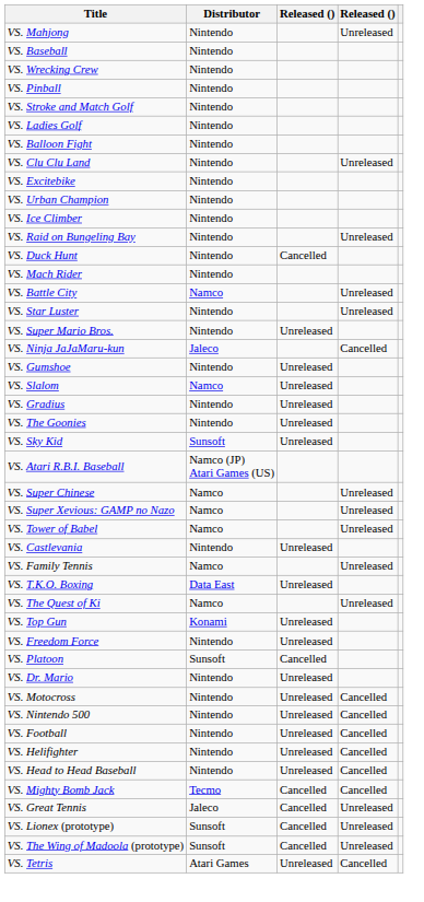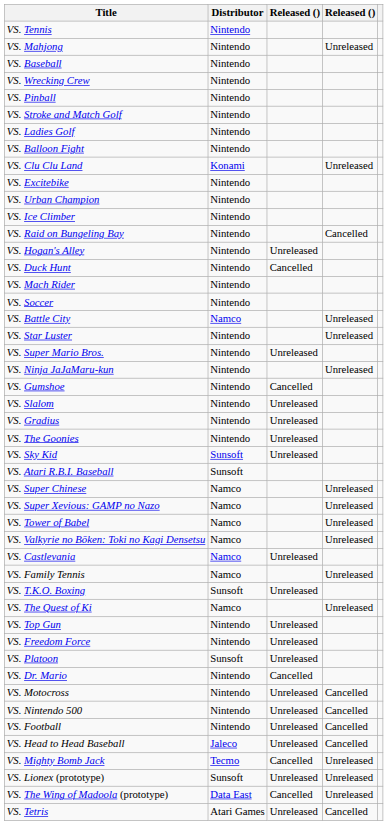 <table class="wikitable plainrowheaders sortable">
 <tr>
 <th>Title</th>
 <th>Distributor</th>
 <th>Released ()</th>
 <th>Released ()</th>
 <th class="unsortable"></th>
+</tr>
+<tr>
+<td><em>VS. <a href='#'>Tennis</a></em></td>
+<td><a href='#'>Nintendo</a></td>
+<td></td>
+<td></td>
+<td></td>
 </tr>
 <tr>
 <td><em>VS. <a href='#'>Mahjong</a></em></td>
 <td>Nintendo</td>
 <td></td>
 <td>Unreleased</td>
 <td></td>
 </tr>
 <tr>
 <td><em>VS. <a href='#'>Baseball</a></em></td>
 <td>Nintendo</td>
 <td></td>
 <td></td>
 <td></td>
 </tr>
 <tr>
 <td><em>VS. <a href='#'>Wrecking Crew</a></em></td>
 <td>Nintendo</td>
 <td></td>
 <td></td>
 <td></td>
 </tr>
 <tr>
 <td><em>VS. <a href='#'>Pinball</a></em></td>
 <td>Nintendo</td>
 <td></td>
 <td></td>
 <td></td>
 </tr>
 <tr>
 <td><em>VS. <a href='#'>Stroke and Match Golf</a></em></td>
 <td>Nintendo</td>
 <td></td>
 <td></td>
 <td></td>
 </tr>
 <tr>
 <td><em>VS. <a href='#'>Ladies Golf</a></em></td>
 <td>Nintendo</td>
 <td></td>
 <td></td>
 <td></td>
 </tr>
 <tr>
 <td><em>VS. <a href='#'>Balloon Fight</a></em></td>
 <td>Nintendo</td>
 <td></td>
 <td></td>
 <td></td>
 </tr>
 <tr>
 <td><em>VS. <a href='#'>Clu Clu Land</a></em></td>
-<td>Nintendo</td>
+<td><a href='#'>Konami</a></td>
 <td></td>
 <td>Unreleased</td>
 <td></td>
 </tr>
 <tr>
 <td><em>VS. <a href='#'>Excitebike</a></em></td>
 <td>Nintendo</td>
 <td></td>
 <td></td>
 <td></td>
 </tr>
 <tr>
 <td><em>VS. <a href='#'>Urban Champion</a></em></td>
 <td>Nintendo</td>
 <td></td>
 <td></td>
 <td></td>
 </tr>
 <tr>
 <td><em>VS. <a href='#'>Ice Climber</a></em></td>
 <td>Nintendo</td>
 <td></td>
 <td></td>
 <td></td>
 </tr>
 <tr>
 <td><em>VS. <a href='#'>Raid on Bungeling Bay</a></em></td>
 <td>Nintendo</td>
 <td></td>
+<td>Cancelled</td>
+<td></td>
+</tr>
+<tr>
+<td><em>VS. <a href='#'>Hogan's Alley</a></em></td>
+<td>Nintendo</td>
 <td>Unreleased</td>
+<td></td>
 <td></td>
 </tr>
 <tr>
 <td><em>VS. <a href='#'>Duck Hunt</a></em></td>
 <td>Nintendo</td>
 <td>Cancelled</td>
 <td></td>
 <td></td>
 </tr>
 <tr>
 <td><em>VS. <a href='#'>Mach Rider</a></em></td>
+<td>Nintendo</td>
+<td></td>
+<td></td>
+<td></td>
+</tr>
+<tr>
+<td><em>VS. <a href='#'>Soccer</a></em></td>
 <td>Nintendo</td>
 <td></td>
 <td></td>
 <td></td>
 </tr>
 <tr>
 <td><em>VS. <a href='#'>Battle City</a></em></td>
 <td><a href='#'>Namco</a></td>
 <td></td>
 <td>Unreleased</td>
 <td></td>
 </tr>
 <tr>
 <td><em>VS. <a href='#'>Star Luster</a></em></td>
 <td>Nintendo</td>
 <td></td>
 <td>Unreleased</td>
 <td></td>
 </tr>
 <tr>
 <td><em>VS. <a href='#'>Super Mario Bros.</a></em></td>
 <td>Nintendo</td>
 <td>Unreleased</td>
 <td></td>
 <td></td>
 </tr>
 <tr>
 <td><em>VS. <a href='#'>Ninja JaJaMaru-kun</a></em></td>
-<td><a href='#'>Jaleco</a></td>
+<td>Nintendo</td>
 <td></td>
-<td>Cancelled</td>
+<td>Unreleased</td>
 <td></td>
 </tr>
 <tr>
 <td><em>VS. <a href='#'>Gumshoe</a></em></td>
 <td>Nintendo</td>
-<td>Unreleased</td>
+<td>Cancelled</td>
 <td></td>
 <td></td>
 </tr>
 <tr>
 <td><em>VS. <a href='#'>Slalom</a></em></td>
-<td><a href='#'>Namco</a></td>
+<td>Nintendo</td>
 <td>Unreleased</td>
 <td></td>
 <td></td>
 </tr>
 <tr>
 <td><em>VS. <a href='#'>Gradius</a></em></td>
 <td>Nintendo</td>
 <td>Unreleased</td>
 <td></td>
 <td></td>
 </tr>
 <tr>
 <td><em>VS. <a href='#'>The Goonies</a></em></td>
 <td>Nintendo</td>
 <td>Unreleased</td>
 <td></td>
 <td></td>
 </tr>
 <tr>
 <td><em>VS. <a href='#'>Sky Kid</a></em></td>
 <td><a href='#'>Sunsoft</a></td>
 <td>Unreleased</td>
 <td></td>
 <td></td>
 </tr>
 <tr>
 <td><em>VS. <a href='#'>Atari R.B.I. Baseball</a></em></td>
-<td>Namco (JP)<br><a href='#'>Atari Games</a> (US)</td>
+<td>Sunsoft</td>
 <td></td>
 <td></td>
 <td></td>
 </tr>
 <tr>
 <td><em>VS. <a href='#'>Super Chinese</a></em></td>
 <td>Namco</td>
 <td></td>
 <td>Unreleased</td>
 <td></td>
 </tr>
 <tr>
 <td><em>VS. <a href='#'>Super Xevious: GAMP no Nazo</a></em></td>
 <td>Namco</td>
 <td></td>
 <td>Unreleased</td>
 <td></td>
 </tr>
 <tr>
 <td><em>VS. <a href='#'>Tower of Babel</a></em></td>
 <td>Namco</td>
 <td></td>
 <td>Unreleased</td>
 <td></td>
 </tr>
 <tr>
+<td><em>VS. <a href='#'>Valkyrie no Bōken: Toki no Kagi Densetsu</a></em></td>
+<td>Namco</td>
+<td></td>
+<td>Unreleased</td>
+<td></td>
+</tr>
+<tr>
 <td><em>VS. <a href='#'>Castlevania</a></em></td>
-<td>Nintendo</td>
+<td><a href='#'>Namco</a></td>
 <td>Unreleased</td>
 <td></td>
 <td></td>
 </tr>
 <tr>
 <td><em>VS. Family Tennis</em></td>
 <td>Namco</td>
 <td></td>
 <td>Unreleased</td>
 <td></td>
 </tr>
 <tr>
 <td><em>VS. <a href='#'>T.K.O. Boxing</a></em></td>
-<td><a href='#'>Data East</a></td>
+<td>Sunsoft</td>
 <td>Unreleased</td>
 <td></td>
 <td></td>
 </tr>
 <tr>
 <td><em>VS. <a href='#'>The Quest of Ki</a></em></td>
 <td>Namco</td>
 <td></td>
 <td>Unreleased</td>
 <td></td>
 </tr>
 <tr>
 <td><em>VS. <a href='#'>Top Gun</a></em></td>
-<td><a href='#'>Konami</a></td>
+<td>Nintendo</td>
 <td>Unreleased</td>
 <td></td>
 <td></td>
 </tr>
 <tr>
 <td><em>VS. <a href='#'>Freedom Force</a></em></td>
 <td>Nintendo</td>
 <td>Unreleased</td>
 <td></td>
 <td></td>
 </tr>
 <tr>
 <td><em>VS. <a href='#'>Platoon</a></em></td>
 <td>Sunsoft</td>
-<td>Cancelled</td>
+<td>Unreleased</td>
 <td></td>
 <td></td>
 </tr>
 <tr>
 <td><em>VS. <a href='#'>Dr. Mario</a></em></td>
 <td>Nintendo</td>
-<td>Unreleased</td>
+<td>Cancelled</td>
 <td></td>
 <td></td>
 </tr>
 <tr>
 <td><em>VS. Motocross</em></td>
 <td>Nintendo</td>
 <td>Unreleased</td>
 <td>Cancelled</td>
 <td></td>
 </tr>
 <tr>
 <td><em>VS. Nintendo 500</em></td>
 <td>Nintendo</td>
 <td>Unreleased</td>
 <td>Cancelled</td>
 <td></td>
 </tr>
 <tr>
 <td><em>VS. Football</em></td>
 <td>Nintendo</td>
 <td>Unreleased</td>
 <td>Cancelled</td>
 <td></td>
 </tr>
 <tr>
-<td><em>VS. Helifighter</em></td>
-<td>Nintendo</td>
-<td>Unreleased</td>
-<td>Cancelled</td>
-<td></td>
-</tr>
-<tr>
 <td><em>VS. Head to Head Baseball</em></td>
-<td>Nintendo</td>
+<td><a href='#'>Jaleco</a></td>
 <td>Unreleased</td>
 <td>Cancelled</td>
 <td></td>
 </tr>
 <tr>
 <td><em>VS. <a href='#'>Mighty Bomb Jack</a></em></td>
 <td><a href='#'>Tecmo</a></td>
 <td>Cancelled</td>
-<td>Cancelled</td>
-<td></td>
-</tr>
-<tr>
-<td><em>VS. Great Tennis</em></td>
-<td>Jaleco</td>
-<td>Cancelled</td>
 <td>Unreleased</td>
 <td></td>
 </tr>
 <tr>
 <td><em>VS. Lionex</em> (prototype)</td>
 <td>Sunsoft</td>
-<td>Cancelled</td>
+<td>Unreleased</td>
 <td>Unreleased</td>
 <td></td>
 </tr>
 <tr>
 <td><em>VS. <a href='#'>The Wing of Madoola</a></em> (prototype)</td>
-<td>Sunsoft</td>
+<td><a href='#'>Data East</a></td>
 <td>Cancelled</td>
 <td>Unreleased</td>
 <td></td>
 </tr>
 <tr>
 <td><em>VS. <a href='#'>Tetris</a></em></td>
 <td>Atari Games</td>
 <td>Unreleased</td>
 <td>Cancelled</td>
 <td></td>
 </tr>
 </table>
